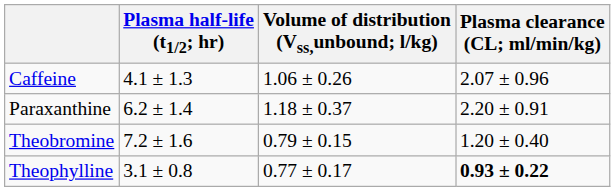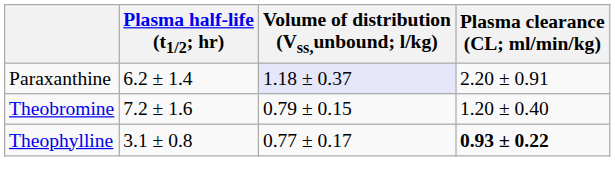 <table class="wikitable">
 <tr>
 <th></th>
 <th><a href='#'>Plasma half-life</a><br>(t<sub>1/2</sub>; hr)</th>
 <th>Volume of distribution<br>(V<sub>ss,</sub>unbound; l/kg)</th>
 <th>Plasma clearance<br>(CL; ml/min/kg)</th>
 </tr>
 <tr>
-<td><a href='#'>Caffeine</a></td>
-<td>4.1 ± 1.3</td>
-<td>1.06 ± 0.26</td>
-<td>2.07 ± 0.96</td>
-</tr>
-<tr>
 <td>Paraxanthine</td>
 <td>6.2 ± 1.4</td>
-<td>1.18 ± 0.37</td>
+<td style="background: lavender;">1.18 ± 0.37</td>
 <td>2.20 ± 0.91</td>
 </tr>
 <tr>
 <td><a href='#'>Theobromine</a></td>
 <td>7.2 ± 1.6</td>
 <td>0.79 ± 0.15</td>
 <td>1.20 ± 0.40</td>
 </tr>
 <tr>
 <td><a href='#'>Theophylline</a></td>
 <td>3.1 ± 0.8</td>
 <td>0.77 ± 0.17</td>
 <td><strong>0.93 ± 0.22</strong></td>
 </tr>
 </table>
